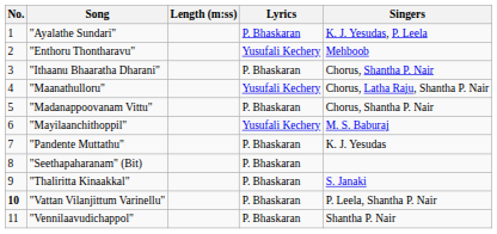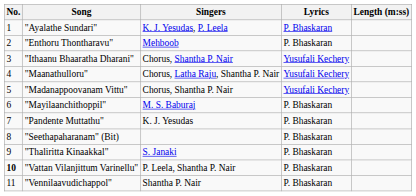 <table class="wikitable" style="font-size:95%;">
 <tr>
 <th>No.</th>
 <th>Song</th>
+<th>Singers</th>
+<th>Lyrics</th>
 <th>Length (m:ss)</th>
-<th>Lyrics</th>
-<th>Singers</th>
 </tr>
 <tr>
 <td>1</td>
 <td>"Ayalathe Sundari"</td>
+<td><a href='#'>K. J. Yesudas</a>, <a href='#'>P. Leela</a></td>
+<td><a href='#'>P. Bhaskaran</a></td>
 <td></td>
-<td><a href='#'>P. Bhaskaran</a></td>
-<td><a href='#'>K. J. Yesudas</a>, <a href='#'>P. Leela</a></td>
 </tr>
 <tr>
 <td>2</td>
 <td>"Enthoru Thontharavu"</td>
+<td><a href='#'>Mehboob</a></td>
+<td>P. Bhaskaran</td>
 <td></td>
-<td><a href='#'>Yusufali Kechery</a></td>
-<td><a href='#'>Mehboob</a></td>
 </tr>
 <tr>
 <td>3</td>
 <td>"Ithaanu Bhaaratha Dharani"</td>
+<td>Chorus, <a href='#'>Shantha P. Nair</a></td>
+<td><a href='#'>Yusufali Kechery</a></td>
 <td></td>
-<td>P. Bhaskaran</td>
-<td>Chorus, <a href='#'>Shantha P. Nair</a></td>
 </tr>
 <tr>
 <td>4</td>
 <td>"Maanathulloru"</td>
+<td>Chorus, <a href='#'>Latha Raju</a>, Shantha P. Nair</td>
+<td><a href='#'>Yusufali Kechery</a></td>
 <td></td>
-<td><a href='#'>Yusufali Kechery</a></td>
-<td>Chorus, <a href='#'>Latha Raju</a>, Shantha P. Nair</td>
 </tr>
 <tr>
 <td>5</td>
 <td>"Madanappoovanam Vittu"</td>
+<td>Chorus, Shantha P. Nair</td>
+<td><a href='#'>Yusufali Kechery</a></td>
 <td></td>
-<td>P. Bhaskaran</td>
-<td>Chorus, Shantha P. Nair</td>
 </tr>
 <tr>
 <td>6</td>
 <td>"Mayilaanchithoppil"</td>
+<td><a href='#'>M. S. Baburaj</a></td>
+<td>P. Bhaskaran</td>
 <td></td>
-<td><a href='#'>Yusufali Kechery</a></td>
-<td><a href='#'>M. S. Baburaj</a></td>
 </tr>
 <tr>
 <td>7</td>
 <td>"Pandente Muttathu"</td>
+<td>K. J. Yesudas</td>
+<td>P. Bhaskaran</td>
 <td></td>
-<td>P. Bhaskaran</td>
-<td>K. J. Yesudas</td>
 </tr>
 <tr>
 <td>8</td>
 <td>"Seethapaharanam" (Bit)</td>
 <td></td>
 <td>P. Bhaskaran</td>
 <td></td>
 </tr>
 <tr>
 <td>9</td>
 <td>"Thaliritta Kinaakkal"</td>
+<td><a href='#'>S. Janaki</a></td>
+<td>P. Bhaskaran</td>
 <td></td>
-<td>P. Bhaskaran</td>
-<td><a href='#'>S. Janaki</a></td>
 </tr>
 <tr>
 <td><strong>10</strong></td>
 <td>"Vattan Vilanjittum Varinellu"</td>
+<td>P. Leela, Shantha P. Nair</td>
+<td>P. Bhaskaran</td>
 <td></td>
-<td>P. Bhaskaran</td>
-<td>P. Leela, Shantha P. Nair</td>
 </tr>
 <tr>
 <td>11</td>
 <td>"Vennilaavudichappol"</td>
+<td>Shantha P. Nair</td>
+<td>P. Bhaskaran</td>
 <td></td>
-<td>P. Bhaskaran</td>
-<td>Shantha P. Nair</td>
 </tr>
 </table>
